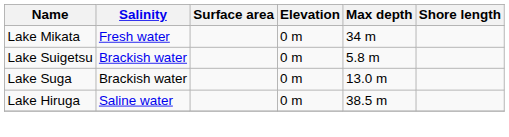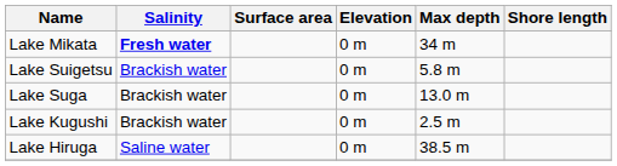 <table class="sortable wikitable">
 <tr>
 <th>Name</th>
 <th><a href='#'>Salinity</a></th>
 <th>Surface area</th>
 <th>Elevation</th>
 <th>Max depth</th>
 <th>Shore length</th>
 </tr>
 <tr>
 <td> Lake Mikata</td>
-<td> <a href='#'>Fresh water</a></td>
+<td><strong> <a href='#'>Fresh water</a></strong></td>
 <td> </td>
 <td> 0 m</td>
 <td> 34 m </td>
 <td> </td>
 </tr>
 <tr>
 <td> Lake Suigetsu</td>
 <td> <a href='#'>Brackish water</a></td>
 <td> </td>
 <td> 0 m</td>
 <td> 5.8 m </td>
 <td>  </td>
 </tr>
 <tr>
 <td> Lake Suga</td>
 <td> Brackish water</td>
 <td> </td>
 <td> 0 m</td>
 <td> 13.0 m </td>
 <td> </td>
 </tr>
 <tr>
+<td> Lake Kugushi</td>
+<td> Brackish water</td>
+<td> </td>
+<td> 0 m</td>
+<td> 2.5 m </td>
+<td> </td>
+</tr>
+<tr>
 <td> Lake Hiruga</td>
 <td> <a href='#'>Saline water</a></td>
 <td> </td>
 <td> 0 m</td>
 <td> 38.5 m </td>
 <td>  </td>
 </tr>
 <tr>
 </tr>
 </table>
